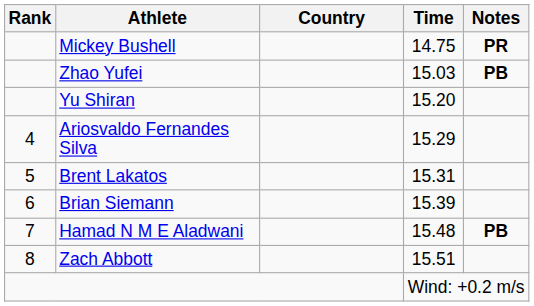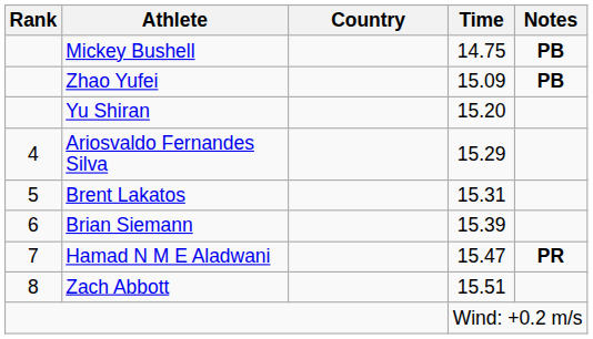 <table class="wikitable sortable" style="text-align:center">
 <tr>
 <th>Rank</th>
 <th style="width:180px">Athlete</th>
 <th style="width:125px">Country</th>
 <th>Time</th>
 <th>Notes</th>
 </tr>
 <tr>
 <td></td>
 <td style="text-align:left;"><a href='#'>Mickey Bushell</a></td>
 <td style="text-align:left;"></td>
 <td>14.75</td>
-<td><strong>PR</strong></td>
+<td><strong>PB</strong></td>
 </tr>
 <tr>
 <td></td>
 <td style="text-align:left;"><a href='#'>Zhao Yufei</a></td>
 <td style="text-align:left;"></td>
-<td>15.03</td>
+<td>15.09</td>
 <td><strong>PB</strong></td>
 </tr>
 <tr>
 <td></td>
 <td style="text-align:left;"><a href='#'>Yu Shiran</a></td>
 <td style="text-align:left;"></td>
 <td>15.20</td>
 <td></td>
 </tr>
 <tr>
 <td>4</td>
 <td style="text-align:left;"><a href='#'>Ariosvaldo Fernandes Silva</a></td>
 <td style="text-align:left;"></td>
 <td>15.29</td>
 <td></td>
 </tr>
 <tr>
 <td>5</td>
 <td style="text-align:left;"><a href='#'>Brent Lakatos</a></td>
 <td style="text-align:left;"></td>
 <td>15.31</td>
 <td></td>
 </tr>
 <tr>
 <td>6</td>
 <td style="text-align:left;"><a href='#'>Brian Siemann</a></td>
 <td style="text-align:left;"></td>
 <td>15.39</td>
 <td></td>
 </tr>
 <tr>
 <td>7</td>
 <td style="text-align:left;"><a href='#'>Hamad N M E Aladwani</a></td>
 <td style="text-align:left;"></td>
-<td>15.48</td>
-<td><strong>PB</strong></td>
+<td>15.47</td>
+<td><strong>PR</strong></td>
 </tr>
 <tr>
 <td>8</td>
 <td style="text-align:left;"><a href='#'>Zach Abbott</a></td>
 <td style="text-align:left;"></td>
 <td>15.51</td>
 <td></td>
 </tr>
 <tr class="sortbottom">
 <td colspan="3"></td>
 <td colspan="2">Wind: +0.2 m/s</td>
 </tr>
 </table>
